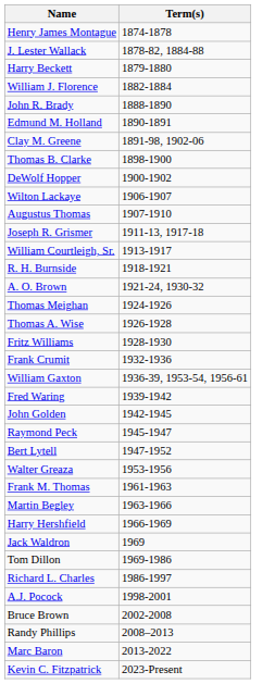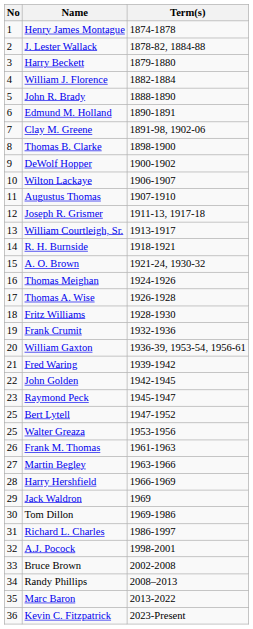 <table class="wikitable sortable">
 <tr>
+<th>No</th>
 <th>Name</th>
 <th>Term(s)</th>
 </tr>
 <tr>
+<td>1</td>
 <td><a href='#'>Henry James Montague</a></td>
 <td>1874-1878</td>
 </tr>
 <tr>
+<td>2</td>
 <td><a href='#'>J. Lester Wallack</a></td>
 <td>1878-82, 1884-88</td>
 </tr>
 <tr>
+<td>3</td>
 <td><a href='#'>Harry Beckett</a></td>
 <td>1879-1880</td>
 </tr>
 <tr>
+<td>4</td>
 <td><a href='#'>William J. Florence</a></td>
 <td>1882-1884</td>
 </tr>
 <tr>
+<td>5</td>
 <td><a href='#'>John R. Brady</a></td>
 <td>1888-1890</td>
 </tr>
 <tr>
+<td>6</td>
 <td><a href='#'>Edmund M. Holland</a></td>
 <td>1890-1891</td>
 </tr>
 <tr>
+<td>7</td>
 <td><a href='#'>Clay M. Greene</a></td>
 <td>1891-98, 1902-06</td>
 </tr>
 <tr>
+<td>8</td>
 <td><a href='#'>Thomas B. Clarke</a></td>
 <td>1898-1900</td>
 </tr>
 <tr>
+<td>9</td>
 <td><a href='#'>DeWolf Hopper</a></td>
 <td>1900-1902</td>
 </tr>
 <tr>
+<td>10</td>
 <td><a href='#'>Wilton Lackaye</a></td>
 <td>1906-1907</td>
 </tr>
 <tr>
+<td>11</td>
 <td><a href='#'>Augustus Thomas</a></td>
 <td>1907-1910</td>
 </tr>
 <tr>
+<td>12</td>
 <td><a href='#'>Joseph R. Grismer</a></td>
 <td>1911-13, 1917-18</td>
 </tr>
 <tr>
+<td>13</td>
 <td><a href='#'>William Courtleigh, Sr.</a></td>
 <td>1913-1917</td>
 </tr>
 <tr>
+<td>14</td>
 <td><a href='#'>R. H. Burnside</a></td>
 <td>1918-1921</td>
 </tr>
 <tr>
+<td>15</td>
 <td><a href='#'>A. O. Brown</a></td>
 <td>1921-24, 1930-32</td>
 </tr>
 <tr>
+<td>16</td>
 <td><a href='#'>Thomas Meighan</a></td>
 <td>1924-1926</td>
 </tr>
 <tr>
+<td>17</td>
 <td><a href='#'>Thomas A. Wise</a></td>
 <td>1926-1928</td>
 </tr>
 <tr>
+<td>18</td>
 <td><a href='#'>Fritz Williams</a></td>
 <td>1928-1930</td>
 </tr>
 <tr>
+<td>19</td>
 <td><a href='#'>Frank Crumit</a></td>
 <td>1932-1936</td>
 </tr>
 <tr>
+<td>20</td>
 <td><a href='#'>William Gaxton</a></td>
 <td>1936-39, 1953-54, 1956-61</td>
 </tr>
 <tr>
+<td>21</td>
 <td><a href='#'>Fred Waring</a></td>
 <td>1939-1942</td>
 </tr>
 <tr>
+<td>22</td>
 <td><a href='#'>John Golden</a></td>
 <td>1942-1945</td>
 </tr>
 <tr>
+<td>23</td>
 <td><a href='#'>Raymond Peck</a></td>
 <td>1945-1947</td>
 </tr>
 <tr>
+<td>25</td>
 <td><a href='#'>Bert Lytell</a></td>
 <td>1947-1952</td>
 </tr>
 <tr>
+<td>25</td>
 <td><a href='#'>Walter Greaza</a></td>
 <td>1953-1956</td>
 </tr>
 <tr>
+<td>26</td>
 <td><a href='#'>Frank M. Thomas</a></td>
 <td>1961-1963</td>
 </tr>
 <tr>
+<td>27</td>
 <td><a href='#'>Martin Begley</a></td>
 <td>1963-1966</td>
 </tr>
 <tr>
+<td>28</td>
 <td><a href='#'>Harry Hershfield</a></td>
 <td>1966-1969</td>
 </tr>
 <tr>
+<td>29</td>
 <td><a href='#'>Jack Waldron</a></td>
 <td>1969</td>
 </tr>
 <tr>
+<td>30</td>
 <td>Tom Dillon</td>
 <td>1969-1986</td>
 </tr>
 <tr>
+<td>31</td>
 <td><a href='#'>Richard L. Charles</a></td>
 <td>1986-1997</td>
 </tr>
 <tr>
+<td>32</td>
 <td><a href='#'>A.J. Pocock</a></td>
 <td>1998-2001</td>
 </tr>
 <tr>
+<td>33</td>
 <td>Bruce Brown</td>
 <td>2002-2008</td>
 </tr>
 <tr>
+<td>34</td>
 <td>Randy Phillips</td>
 <td>2008–2013</td>
 </tr>
 <tr>
+<td>35</td>
 <td><a href='#'>Marc Baron</a></td>
 <td>2013-2022</td>
 </tr>
 <tr>
+<td>36</td>
 <td><a href='#'>Kevin C. Fitzpatrick</a></td>
 <td>2023-Present</td>
 </tr>
 </table>
